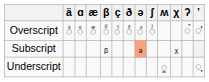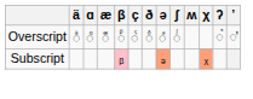 <table class="wikitable" style="text-align:center;">
 <tr>
 <th></th>
 <th>ä</th>
 <th>ɑ</th>
 <th>æ</th>
 <th>β</th>
 <th>ç</th>
 <th>ð</th>
 <th>ə</th>
 <th>ʃ</th>
 <th>ʍ</th>
 <th>χ</th>
 <th>ʔ</th>
 <th>ʼ</th>
 </tr>
 <tr>
 <td>Overscript</td>
 <td>◌ᷲ</td>
 <td>◌ᷧ</td>
 <td>◌ᷔ</td>
 <td>◌ᷩ</td>
 <td>◌ᷗ</td>
 <td>◌ᷙ</td>
 <td>◌ᷪ</td>
 <td>◌ᷯ</td>
 <td></td>
 <td></td>
 <td>◌̉</td>
 <td>◌̓</td>
 </tr>
 <tr>
 <td>Subscript</td>
 <td></td>
 <td></td>
 <td></td>
-<td>ᵦ</td>
+<td style="background: pink;">ᵦ</td>
 <td></td>
 <td></td>
 <td style="background: lightsalmon;">ₔ</td>
 <td></td>
 <td></td>
-<td>ᵪ</td>
+<td style="background: lightsalmon;">ᵪ</td>
 <td></td>
 <th></th>
 </tr>
-<tr>
-<td>Underscript</td>
-<td></td>
-<td></td>
-<td></td>
-<td></td>
-<td></td>
-<td></td>
-<td></td>
-<td></td>
-<td>◌ᫀ</td>
-<td></td>
-<td></td>
-<td>◌̦</td>
-</tr>
 </table>
